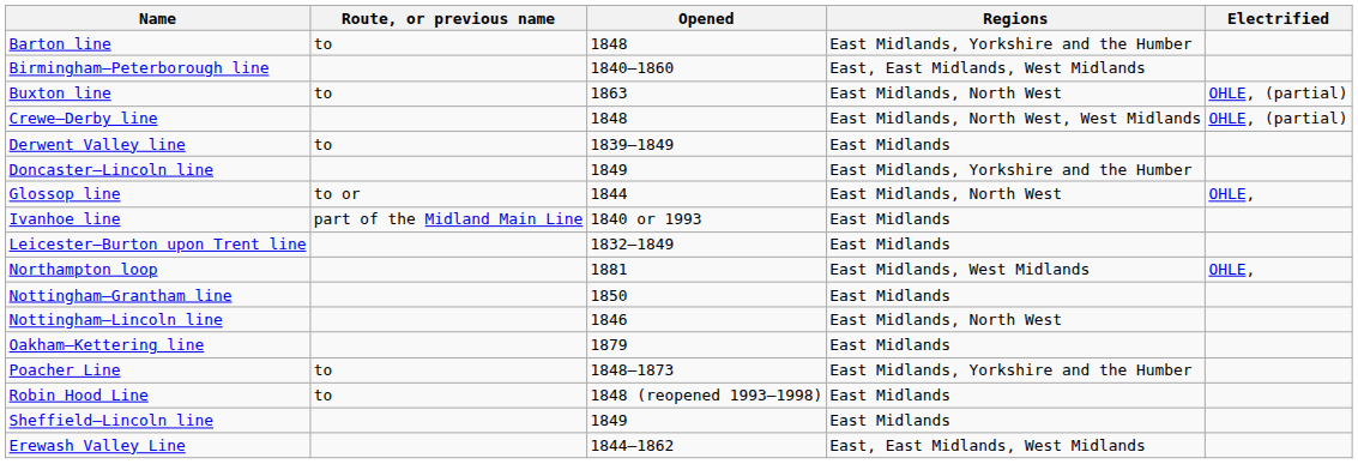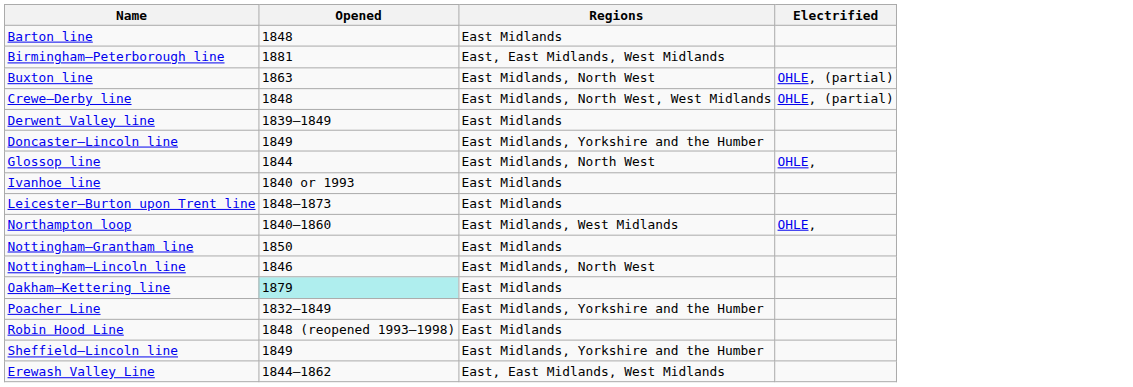 <table class="wikitable sortable">
 <tr>
 <th>Name</th>
-<th>Route, or previous name</th>
 <th>Opened</th>
 <th>Regions</th>
 <th>Electrified</th>
 </tr>
 <tr>
 <td><a href='#'>Barton line</a></td>
-<td> to </td>
 <td>1848</td>
-<td>East Midlands, Yorkshire and the Humber</td>
+<td>East Midlands</td>
 <td></td>
 </tr>
 <tr>
 <td><a href='#'>Birmingham–Peterborough line</a></td>
-<td></td>
-<td>1840–1860</td>
+<td>1881</td>
 <td>East, East Midlands, West Midlands</td>
 <td></td>
 </tr>
 <tr>
 <td><a href='#'>Buxton line</a></td>
-<td> to </td>
 <td>1863</td>
 <td>East Midlands, North West</td>
 <td><a href='#'>OHLE</a>,  (partial)</td>
 </tr>
 <tr>
 <td><a href='#'>Crewe–Derby line</a></td>
-<td></td>
 <td>1848</td>
 <td>East Midlands, North West, West Midlands</td>
 <td><a href='#'>OHLE</a>,  (partial)</td>
 </tr>
 <tr>
 <td><a href='#'>Derwent Valley line</a></td>
-<td> to </td>
 <td>1839–1849</td>
 <td>East Midlands</td>
 <td></td>
 </tr>
 <tr>
 <td><a href='#'>Doncaster–Lincoln line</a></td>
-<td></td>
 <td>1849</td>
 <td>East Midlands, Yorkshire and the Humber</td>
 <td></td>
 </tr>
 <tr>
 <td><a href='#'>Glossop line</a></td>
-<td> to  or </td>
 <td>1844</td>
 <td>East Midlands, North West</td>
 <td><a href='#'>OHLE</a>, </td>
 </tr>
 <tr>
 <td><a href='#'>Ivanhoe line</a></td>
-<td>part of the <a href='#'>Midland Main Line</a></td>
 <td>1840 or 1993</td>
 <td>East Midlands</td>
 <td></td>
 </tr>
 <tr>
 <td><a href='#'>Leicester–Burton upon Trent line</a></td>
-<td></td>
-<td>1832–1849</td>
+<td>1848–1873</td>
 <td>East Midlands</td>
 <td></td>
 </tr>
 <tr>
 <td><a href='#'>Northampton loop</a></td>
-<td></td>
-<td>1881</td>
+<td>1840–1860</td>
 <td>East Midlands, West Midlands</td>
 <td><a href='#'>OHLE</a>, </td>
 </tr>
 <tr>
 <td><a href='#'>Nottingham–Grantham line</a></td>
-<td></td>
 <td>1850</td>
 <td>East Midlands</td>
 <td></td>
 </tr>
 <tr>
 <td><a href='#'>Nottingham–Lincoln line</a></td>
-<td></td>
 <td>1846</td>
 <td>East Midlands, North West</td>
 <td></td>
 </tr>
 <tr>
 <td><a href='#'>Oakham–Kettering line</a></td>
-<td></td>
-<td>1879</td>
+<td style="background: paleturquoise;">1879</td>
 <td>East Midlands</td>
 <td></td>
 </tr>
 <tr>
 <td><a href='#'>Poacher Line</a></td>
-<td> to </td>
-<td>1848–1873</td>
+<td>1832–1849</td>
 <td>East Midlands, Yorkshire and the Humber</td>
 <td></td>
 </tr>
 <tr>
 <td><a href='#'>Robin Hood Line</a></td>
-<td> to </td>
 <td>1848 (reopened 1993–1998)</td>
 <td>East Midlands</td>
 <td></td>
 </tr>
 <tr>
 <td><a href='#'>Sheffield–Lincoln line</a></td>
-<td></td>
 <td>1849</td>
-<td>East Midlands</td>
+<td>East Midlands, Yorkshire and the Humber</td>
 <td></td>
 </tr>
 <tr>
 <td><a href='#'>Erewash Valley Line</a></td>
-<td></td>
 <td>1844–1862</td>
 <td>East, East Midlands, West Midlands</td>
 <td></td>
 </tr>
 </table>
